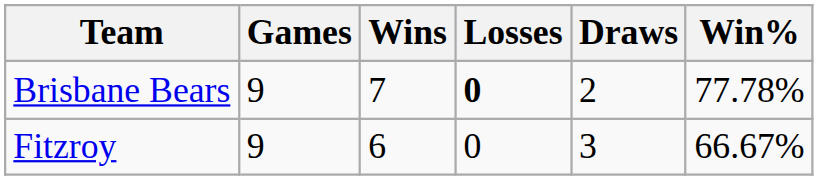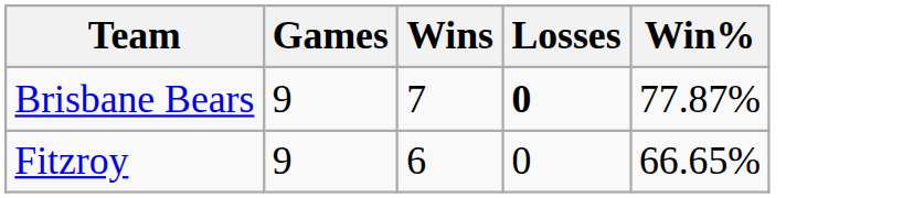 <table class="wikitable sortable">
 <tr>
 <th>Team</th>
 <th>Games</th>
 <th>Wins</th>
 <th>Losses</th>
-<th>Draws</th>
 <th>Win%</th>
 </tr>
 <tr>
 <td><a href='#'>Brisbane Bears</a></td>
 <td>9</td>
 <td>7</td>
 <td><strong>0</strong></td>
-<td>2</td>
-<td>77.78%</td>
+<td>77.87%</td>
 </tr>
 <tr>
 <td><a href='#'>Fitzroy</a></td>
 <td>9</td>
 <td>6</td>
 <td>0</td>
-<td>3</td>
-<td>66.67%</td>
+<td>66.65%</td>
 </tr>
 </table>
